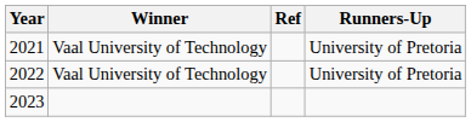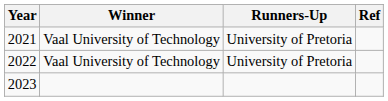 <table class="wikitable">
 <tr>
 <th>Year</th>
 <th>Winner</th>
+<th>Runners-Up</th>
 <th>Ref</th>
-<th>Runners-Up</th>
 </tr>
 <tr>
 <td>2021</td>
 <td>Vaal University of Technology</td>
+<td>University of Pretoria</td>
 <td></td>
-<td>University of Pretoria</td>
 </tr>
 <tr>
 <td>2022</td>
 <td>Vaal University of Technology</td>
+<td>University of Pretoria</td>
 <td></td>
-<td>University of Pretoria</td>
 </tr>
 <tr>
 <td>2023</td>
 <td></td>
 <td></td>
 <td></td>
 </tr>
 </table>
